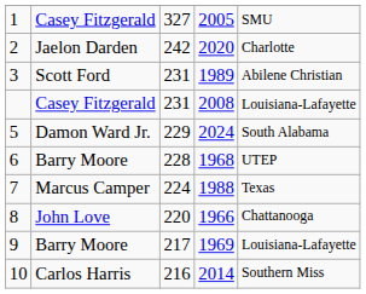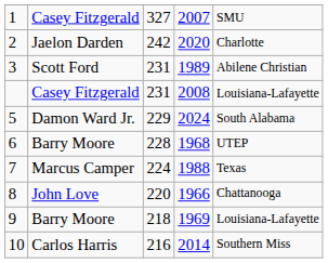 <table class="wikitable">
 <tr>
 </tr>
 <tr>
 <td>1</td>
 <td><a href='#'>Casey Fitzgerald</a></td>
 <td>327</td>
-<td><a href='#'>2005</a></td>
+<td><a href='#'>2007</a></td>
 <td style="font-size:80%;">SMU</td>
 </tr>
 <tr>
 <td>2</td>
 <td>Jaelon Darden</td>
 <td>242</td>
 <td><a href='#'>2020</a></td>
 <td style="font-size:80%;">Charlotte</td>
 </tr>
 <tr>
 <td>3</td>
 <td>Scott Ford</td>
 <td>231</td>
 <td><a href='#'>1989</a></td>
 <td style="font-size:80%;">Abilene Christian</td>
 </tr>
 <tr>
 <td></td>
 <td><a href='#'>Casey Fitzgerald</a></td>
 <td>231</td>
 <td><a href='#'>2008</a></td>
 <td style="font-size:80%;">Louisiana-Lafayette</td>
 </tr>
 <tr>
 <td>5</td>
 <td>Damon Ward Jr.</td>
 <td>229</td>
 <td><a href='#'>2024</a></td>
 <td style="font-size:80%;">South Alabama</td>
 </tr>
 <tr>
 <td>6</td>
 <td>Barry Moore</td>
 <td>228</td>
 <td><a href='#'>1968</a></td>
 <td style="font-size:80%;">UTEP</td>
 </tr>
 <tr>
 <td>7</td>
 <td>Marcus Camper</td>
 <td>224</td>
 <td><a href='#'>1988</a></td>
 <td style="font-size:80%;">Texas</td>
 </tr>
 <tr>
 <td>8</td>
 <td><a href='#'>John Love</a></td>
 <td>220</td>
 <td><a href='#'>1966</a></td>
 <td style="font-size:80%;">Chattanooga</td>
 </tr>
 <tr>
 <td>9</td>
 <td>Barry Moore</td>
-<td>217</td>
+<td>218</td>
 <td><a href='#'>1969</a></td>
 <td style="font-size:80%;">Louisiana-Lafayette</td>
 </tr>
 <tr>
 <td>10</td>
 <td>Carlos Harris</td>
 <td>216</td>
 <td><a href='#'>2014</a></td>
 <td style="font-size:80%;">Southern Miss</td>
 </tr>
 </table>
